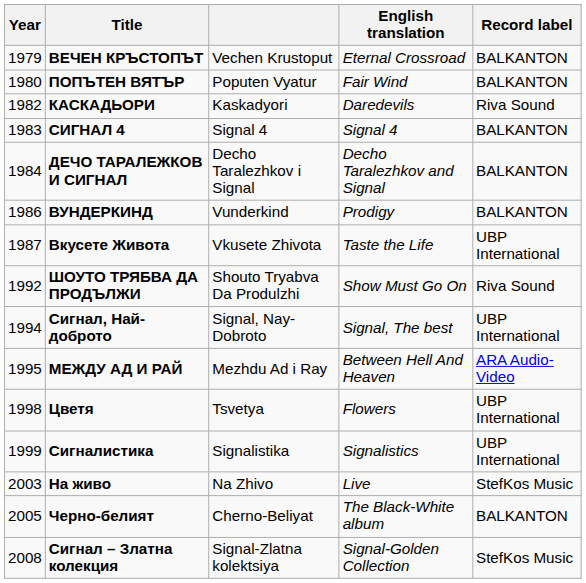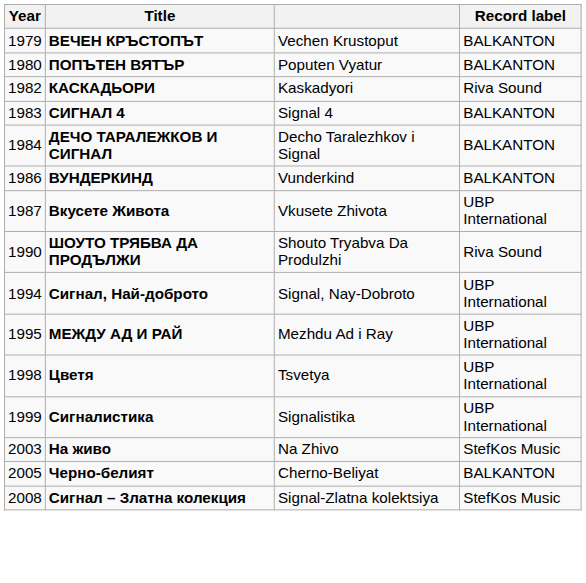 <table class="wikitable">
 <tr>
 <th>Year</th>
 <th>Title</th>
 <th></th>
-<th>English translation</th>
 <th>Record label</th>
 </tr>
 <tr>
 <td>1979</td>
 <td><strong>ВЕЧЕН КРЪСТОПЪТ</strong></td>
 <td>Vechen Krustoput</td>
-<td><em>Eternal Crossroad</em></td>
 <td>BALKANTON</td>
 </tr>
 <tr>
 <td>1980</td>
 <td><strong>ПОПЪТЕН ВЯТЪР</strong></td>
 <td>Poputen Vyatur</td>
-<td><em>Fair Wind</em></td>
 <td>BALKANTON</td>
 </tr>
 <tr>
 <td>1982</td>
 <td><strong>КАСКАДЬОРИ</strong></td>
 <td>Kaskadyori</td>
-<td><em>Daredevils</em></td>
 <td>Riva Sound</td>
 </tr>
 <tr>
 <td>1983</td>
 <td><strong>СИГНАЛ 4</strong></td>
 <td>Signal 4</td>
-<td><em>Signal 4</em></td>
 <td>BALKANTON</td>
 </tr>
 <tr>
 <td>1984</td>
 <td><strong>ДЕЧО ТАРАЛЕЖКОВ И СИГНАЛ</strong></td>
 <td>Decho Taralezhkov i Signal</td>
-<td><em>Decho Taralezhkov and Signal</em></td>
 <td>BALKANTON</td>
 </tr>
 <tr>
 <td>1986</td>
 <td><strong>ВУНДЕРКИНД</strong></td>
 <td>Vunderkind</td>
-<td><em>Prodigy</em></td>
 <td>BALKANTON</td>
 </tr>
 <tr>
 <td>1987</td>
 <td><strong>Вкусете Живота </strong></td>
 <td>Vkusete Zhivota</td>
-<td><em>Taste the Life</em></td>
 <td>UBP International</td>
 </tr>
 <tr>
-<td>1992</td>
+<td>1990</td>
 <td><strong>ШОУТО ТРЯБВА ДА ПРОДЪЛЖИ</strong></td>
 <td>Shouto Tryabva Da Produlzhi</td>
-<td><em>Show Must Go On</em></td>
 <td>Riva Sound</td>
 </tr>
 <tr>
 <td>1994</td>
 <td><strong>Сигнал, Най-доброто</strong></td>
 <td>Signal, Nay-Dobroto</td>
-<td><em>Signal, The best</em></td>
 <td>UBP International</td>
 </tr>
 <tr>
 <td>1995</td>
 <td><strong>МЕЖДУ АД И РАЙ</strong></td>
 <td>Mezhdu Ad i Ray</td>
-<td><em>Between Hell And Heaven</em></td>
-<td><a href='#'>ARA Audio-Video</a></td>
+<td>UBP International</td>
 </tr>
 <tr>
 <td>1998</td>
 <td><strong>Цветя </strong></td>
 <td>Tsvetya</td>
-<td><em>Flowers</em></td>
 <td>UBP International</td>
 </tr>
 <tr>
 <td>1999</td>
 <td><strong>Сигналистика </strong></td>
 <td>Signalistika</td>
-<td><em>Signalistics</em></td>
 <td>UBP International</td>
 </tr>
 <tr>
 <td>2003</td>
 <td><strong>На живо</strong></td>
 <td>Na Zhivo</td>
-<td><em>Live</em></td>
 <td>StefKos Music</td>
 </tr>
 <tr>
 <td>2005</td>
 <td><strong>Черно-белият</strong></td>
 <td>Cherno-Beliyat</td>
-<td><em>The Black-White album</em></td>
 <td>BALKANTON</td>
 </tr>
 <tr>
 <td>2008</td>
 <td><strong>Сигнал – Златна колекция</strong></td>
 <td>Signal-Zlatna kolektsiya</td>
-<td><em>Signal-Golden Collection</em></td>
 <td>StefKos Music</td>
 </tr>
 </table>
